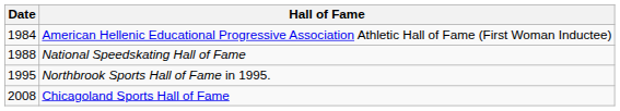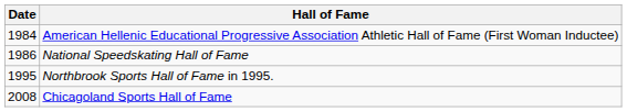 <table class="wikitable">
 <tr>
 <th>Date</th>
 <th>Hall of Fame</th>
 </tr>
 <tr>
 <td>1984</td>
 <td><a href='#'>American Hellenic Educational Progressive Association</a> Athletic Hall of Fame (First Woman Inductee)</td>
 </tr>
 <tr>
-<td>1988</td>
+<td>1986</td>
 <td><em>National Speedskating Hall of Fame</em></td>
 </tr>
 <tr>
 <td>1995</td>
 <td><em>Northbrook Sports Hall of Fame</em> in 1995.</td>
 </tr>
 <tr>
 <td>2008</td>
 <td><a href='#'>Chicagoland Sports Hall of Fame</a></td>
 </tr>
 </table>
